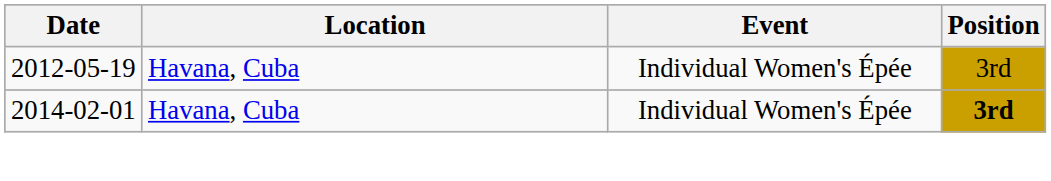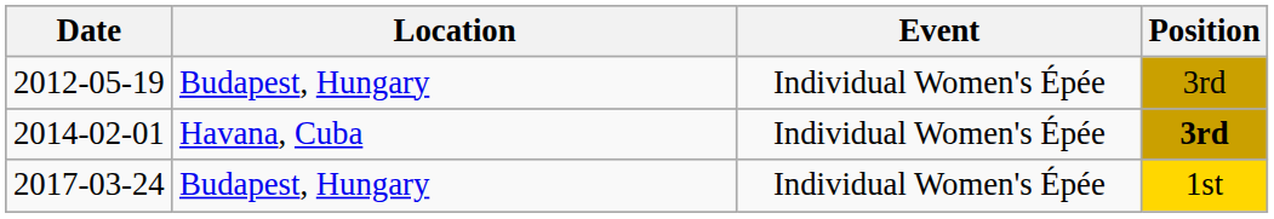 <table class="wikitable" style="text-align:center;">
 <tr>
 <th>Date</th>
 <th style="width:17em">Location</th>
 <th style="width:12em">Event</th>
 <th>Position</th>
 </tr>
 <tr>
 <td>2012-05-19</td>
-<td rowspan="1" align="left"> <a href='#'>Havana</a>, <a href='#'>Cuba</a></td>
+<td rowspan="1" align="left"> <a href='#'>Budapest</a>, <a href='#'>Hungary</a></td>
 <td>Individual Women's Épée</td>
 <td bgcolor="caramel">3rd</td>
 </tr>
 <tr>
 <td>2014-02-01</td>
 <td rowspan="1" align="left"> <a href='#'>Havana</a>, <a href='#'>Cuba</a></td>
 <td>Individual Women's Épée</td>
 <td bgcolor="caramel"><strong>3rd</strong></td>
 </tr>
+<tr>
+<td>2017-03-24</td>
+<td rowspan="1" align="left"> <a href='#'>Budapest</a>, <a href='#'>Hungary</a></td>
+<td>Individual Women's Épée</td>
+<td bgcolor="gold">1st</td>
+</tr>
 </table>
